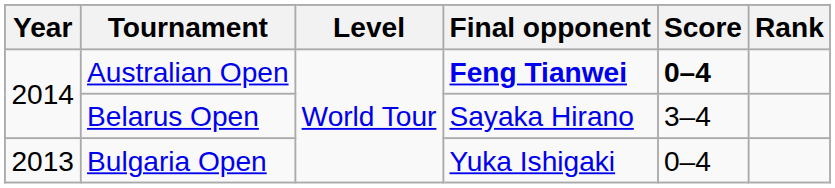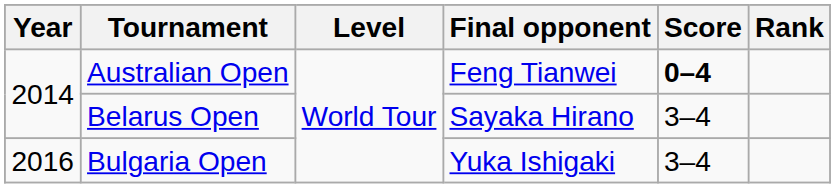 <table class="sortable wikitable" style="font-size: 95%;">
 <tr>
 <th>Year</th>
 <th>Tournament</th>
 <th>Level</th>
 <th>Final opponent</th>
 <th>Score</th>
 <th>Rank</th>
 </tr>
 <tr>
 <td rowspan=2>2014</td>
 <td><a href='#'>Australian Open</a></td>
 <td rowspan=3><a href='#'>World Tour</a></td>
-<td><strong><a href='#'>Feng Tianwei</a></strong></td>
+<td><a href='#'>Feng Tianwei</a></td>
 <td><strong>0–4</strong></td>
 <td></td>
 </tr>
 <tr>
 <td><a href='#'>Belarus Open</a></td>
 <td><a href='#'>Sayaka Hirano</a></td>
 <td>3–4</td>
 <td></td>
 </tr>
 <tr>
-<td>2013</td>
+<td>2016</td>
 <td><a href='#'>Bulgaria Open</a></td>
 <td><a href='#'>Yuka Ishigaki</a></td>
-<td>0–4</td>
+<td>3–4</td>
 <td></td>
 </tr>
 </table>
